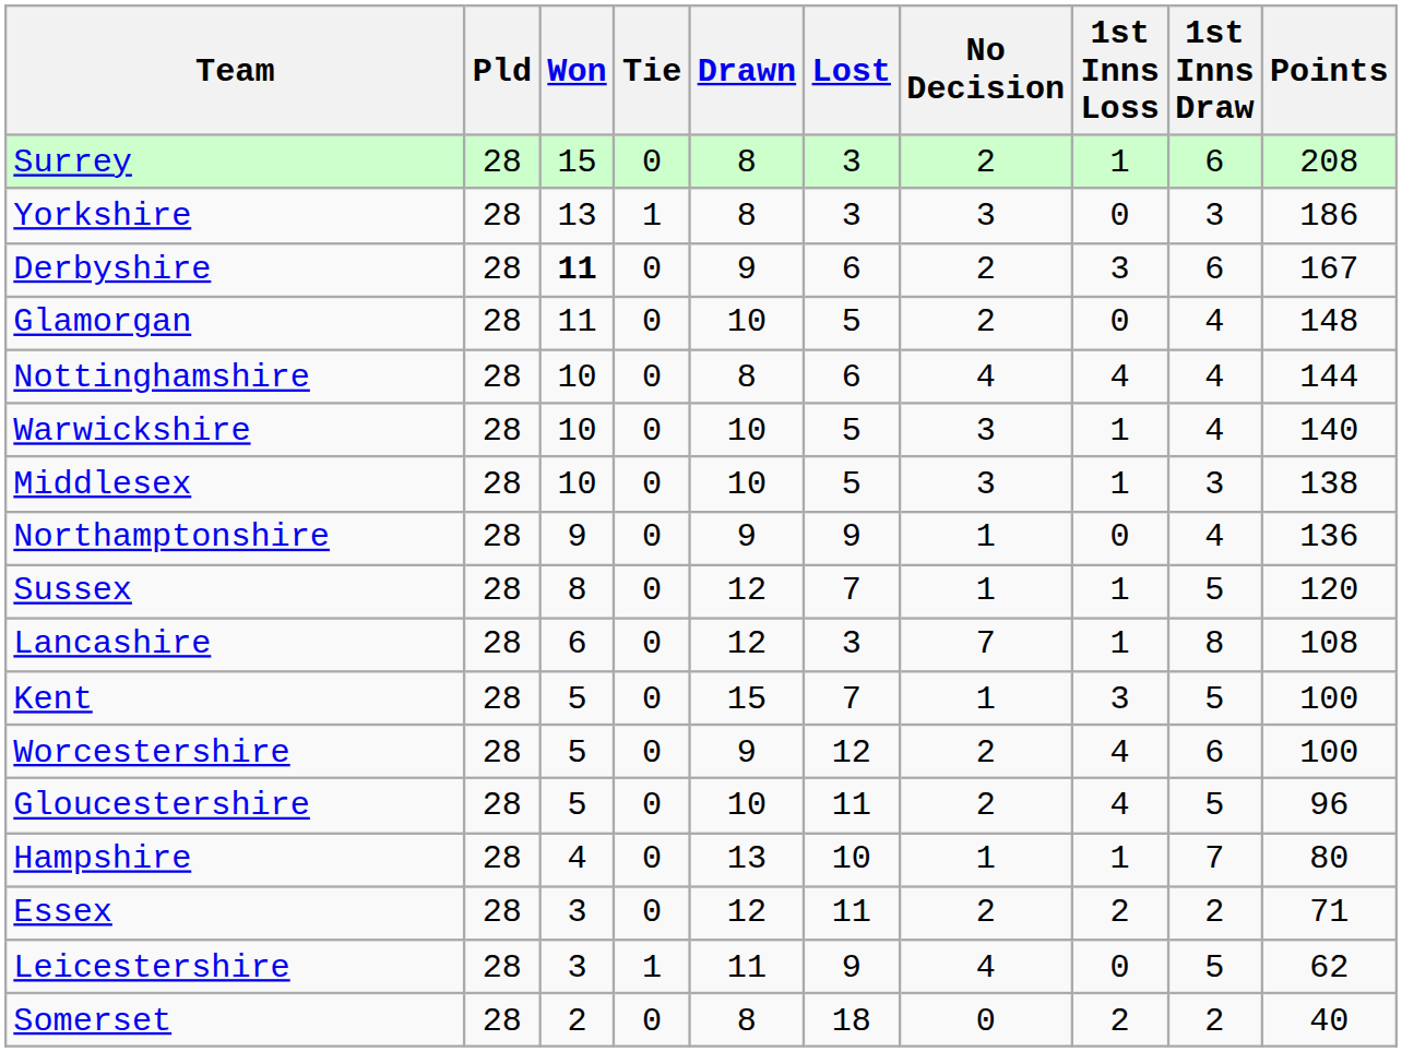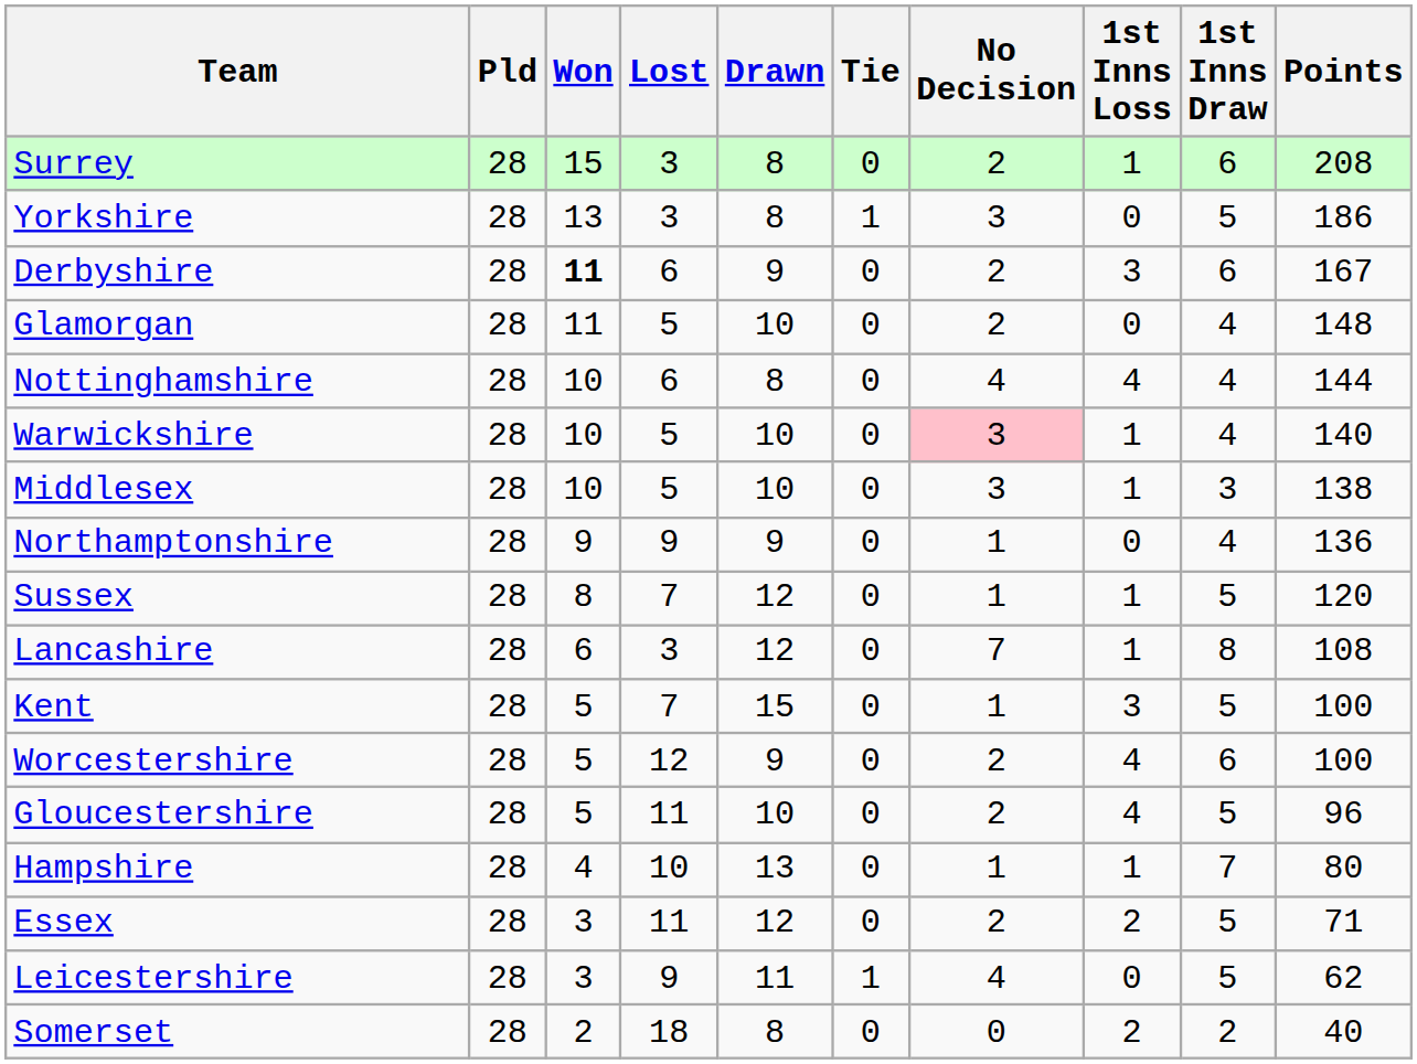 <table class="wikitable" style="text-align:center;">
 <tr>
 <th width=175>Team</th>
 <th width=20 abbr="Played">Pld</th>
 <th width=20 abbr="Won"><a href='#'>Won</a></th>
+<th width=20 abbr="Lost"><a href='#'>Lost</a></th>
+<th width=20 abbr="Drawn"><a href='#'>Drawn</a></th>
 <th width=20 abbr="Tie">Tie</th>
-<th width=20 abbr="Drawn"><a href='#'>Drawn</a></th>
-<th width=20 abbr="Lost"><a href='#'>Lost</a></th>
 <th width=20 abbr="ND">No Decision</th>
 <th width=20 abbr="1st L">1st Inns Loss</th>
 <th width=20 abbr="1st D">1st Inns Draw</th>
 <th width=20 abbr="Points">Points</th>
 </tr>
 <tr style="background:#ccffcc;">
 <td style="text-align:left;"><a href='#'>Surrey</a></td>
 <td>28</td>
 <td>15</td>
+<td>3</td>
+<td>8</td>
 <td>0</td>
-<td>8</td>
-<td>3</td>
 <td>2</td>
 <td>1</td>
 <td>6</td>
 <td>208</td>
 </tr>
 <tr>
 <td style="text-align:left;"><a href='#'>Yorkshire</a></td>
 <td>28</td>
 <td>13</td>
+<td>3</td>
+<td>8</td>
 <td>1</td>
-<td>8</td>
-<td>3</td>
 <td>3</td>
 <td>0</td>
-<td>3</td>
+<td>5</td>
 <td>186</td>
 </tr>
 <tr>
 <td style="text-align:left;"><a href='#'>Derbyshire</a></td>
 <td>28</td>
 <td><strong>11</strong></td>
+<td>6</td>
+<td>9</td>
 <td>0</td>
-<td>9</td>
-<td>6</td>
 <td>2</td>
 <td>3</td>
 <td>6</td>
 <td>167</td>
 </tr>
 <tr>
 <td style="text-align:left;"><a href='#'>Glamorgan</a></td>
 <td>28</td>
 <td>11</td>
+<td>5</td>
+<td>10</td>
 <td>0</td>
-<td>10</td>
-<td>5</td>
 <td>2</td>
 <td>0</td>
 <td>4</td>
 <td>148</td>
 </tr>
 <tr>
 <td style="text-align:left;"><a href='#'>Nottinghamshire</a></td>
 <td>28</td>
 <td>10</td>
+<td>6</td>
+<td>8</td>
 <td>0</td>
-<td>8</td>
-<td>6</td>
 <td>4</td>
 <td>4</td>
 <td>4</td>
 <td>144</td>
 </tr>
 <tr>
 <td style="text-align:left;"><a href='#'>Warwickshire</a></td>
 <td>28</td>
 <td>10</td>
+<td>5</td>
+<td>10</td>
 <td>0</td>
-<td>10</td>
-<td>5</td>
-<td>3</td>
+<td style="background: pink;">3</td>
 <td>1</td>
 <td>4</td>
 <td>140</td>
 </tr>
 <tr>
 <td style="text-align:left;"><a href='#'>Middlesex</a></td>
 <td>28</td>
 <td>10</td>
+<td>5</td>
+<td>10</td>
 <td>0</td>
-<td>10</td>
-<td>5</td>
 <td>3</td>
 <td>1</td>
 <td>3</td>
 <td>138</td>
 </tr>
 <tr>
 <td style="text-align:left;"><a href='#'>Northamptonshire</a></td>
 <td>28</td>
 <td>9</td>
-<td>0</td>
 <td>9</td>
 <td>9</td>
+<td>0</td>
 <td>1</td>
 <td>0</td>
 <td>4</td>
 <td>136</td>
 </tr>
 <tr>
 <td style="text-align:left;"><a href='#'>Sussex</a></td>
 <td>28</td>
 <td>8</td>
+<td>7</td>
+<td>12</td>
 <td>0</td>
-<td>12</td>
-<td>7</td>
 <td>1</td>
 <td>1</td>
 <td>5</td>
 <td>120</td>
 </tr>
 <tr>
 <td style="text-align:left;"><a href='#'>Lancashire</a></td>
 <td>28</td>
 <td>6</td>
+<td>3</td>
+<td>12</td>
 <td>0</td>
-<td>12</td>
-<td>3</td>
 <td>7</td>
 <td>1</td>
 <td>8</td>
 <td>108</td>
 </tr>
 <tr>
 <td style="text-align:left;"><a href='#'>Kent</a></td>
 <td>28</td>
 <td>5</td>
+<td>7</td>
+<td>15</td>
 <td>0</td>
-<td>15</td>
-<td>7</td>
 <td>1</td>
 <td>3</td>
 <td>5</td>
 <td>100</td>
 </tr>
 <tr>
 <td style="text-align:left;"><a href='#'>Worcestershire</a></td>
 <td>28</td>
 <td>5</td>
+<td>12</td>
+<td>9</td>
 <td>0</td>
-<td>9</td>
-<td>12</td>
 <td>2</td>
 <td>4</td>
 <td>6</td>
 <td>100</td>
 </tr>
 <tr>
 <td style="text-align:left;"><a href='#'>Gloucestershire</a></td>
 <td>28</td>
 <td>5</td>
+<td>11</td>
+<td>10</td>
 <td>0</td>
-<td>10</td>
-<td>11</td>
 <td>2</td>
 <td>4</td>
 <td>5</td>
 <td>96</td>
 </tr>
 <tr>
 <td style="text-align:left;"><a href='#'>Hampshire</a></td>
 <td>28</td>
 <td>4</td>
+<td>10</td>
+<td>13</td>
 <td>0</td>
-<td>13</td>
-<td>10</td>
 <td>1</td>
 <td>1</td>
 <td>7</td>
 <td>80</td>
 </tr>
 <tr>
 <td style="text-align:left;"><a href='#'>Essex</a></td>
 <td>28</td>
 <td>3</td>
+<td>11</td>
+<td>12</td>
 <td>0</td>
-<td>12</td>
-<td>11</td>
 <td>2</td>
 <td>2</td>
-<td>2</td>
+<td>5</td>
 <td>71</td>
 </tr>
 <tr>
 <td style="text-align:left;"><a href='#'>Leicestershire</a></td>
 <td>28</td>
 <td>3</td>
+<td>9</td>
+<td>11</td>
 <td>1</td>
-<td>11</td>
-<td>9</td>
 <td>4</td>
 <td>0</td>
 <td>5</td>
 <td>62</td>
 </tr>
 <tr>
 <td style="text-align:left;"><a href='#'>Somerset</a></td>
 <td>28</td>
 <td>2</td>
+<td>18</td>
+<td>8</td>
 <td>0</td>
-<td>8</td>
-<td>18</td>
 <td>0</td>
 <td>2</td>
 <td>2</td>
 <td>40</td>
 </tr>
 </table>
